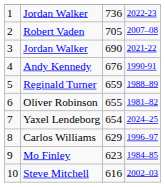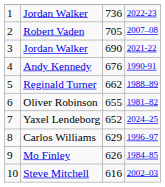 <table class="wikitable">
 <tr>
 </tr>
 <tr>
 <td>1</td>
 <td><a href='#'>Jordan Walker</a></td>
 <td>736</td>
 <td style="font-size:80%;"><a href='#'>2022-23</a></td>
 </tr>
 <tr>
 <td>2</td>
 <td><a href='#'>Robert Vaden</a></td>
 <td>705</td>
 <td style="font-size:80%;"><a href='#'>2007–08</a></td>
 </tr>
 <tr>
 <td>3</td>
 <td><a href='#'>Jordan Walker</a></td>
 <td>690</td>
 <td style="font-size:80%;"><a href='#'>2021-22</a></td>
 </tr>
 <tr>
 <td>4</td>
 <td><a href='#'>Andy Kennedy</a></td>
 <td>676</td>
 <td style="font-size:80%;"><a href='#'>1990-91</a></td>
 </tr>
 <tr>
 <td>5</td>
 <td><a href='#'>Reginald Turner</a></td>
-<td>659</td>
+<td>662</td>
 <td style="font-size:80%;"><a href='#'>1988–89</a></td>
 </tr>
 <tr>
 <td>6</td>
 <td>Oliver Robinson</td>
 <td>655</td>
 <td style="font-size:80%;"><a href='#'>1981–82</a></td>
 </tr>
 <tr>
 <td>7</td>
 <td>Yaxel Lendeborg</td>
-<td>654</td>
+<td>652</td>
 <td style="font-size:80%;"><a href='#'>2024–25</a></td>
 </tr>
 <tr>
 <td>8</td>
 <td>Carlos Williams</td>
 <td>629</td>
 <td style="font-size:80%;"><a href='#'>1996–97</a></td>
 </tr>
 <tr>
 <td>9</td>
 <td><a href='#'>Mo Finley</a></td>
-<td>623</td>
+<td>626</td>
 <td style="font-size:80%;"><a href='#'>1984–85</a></td>
 </tr>
 <tr>
 <td>10</td>
 <td><a href='#'>Steve Mitchell</a></td>
 <td>616</td>
 <td style="font-size:80%;"><a href='#'>2002–03</a></td>
 </tr>
 </table>
